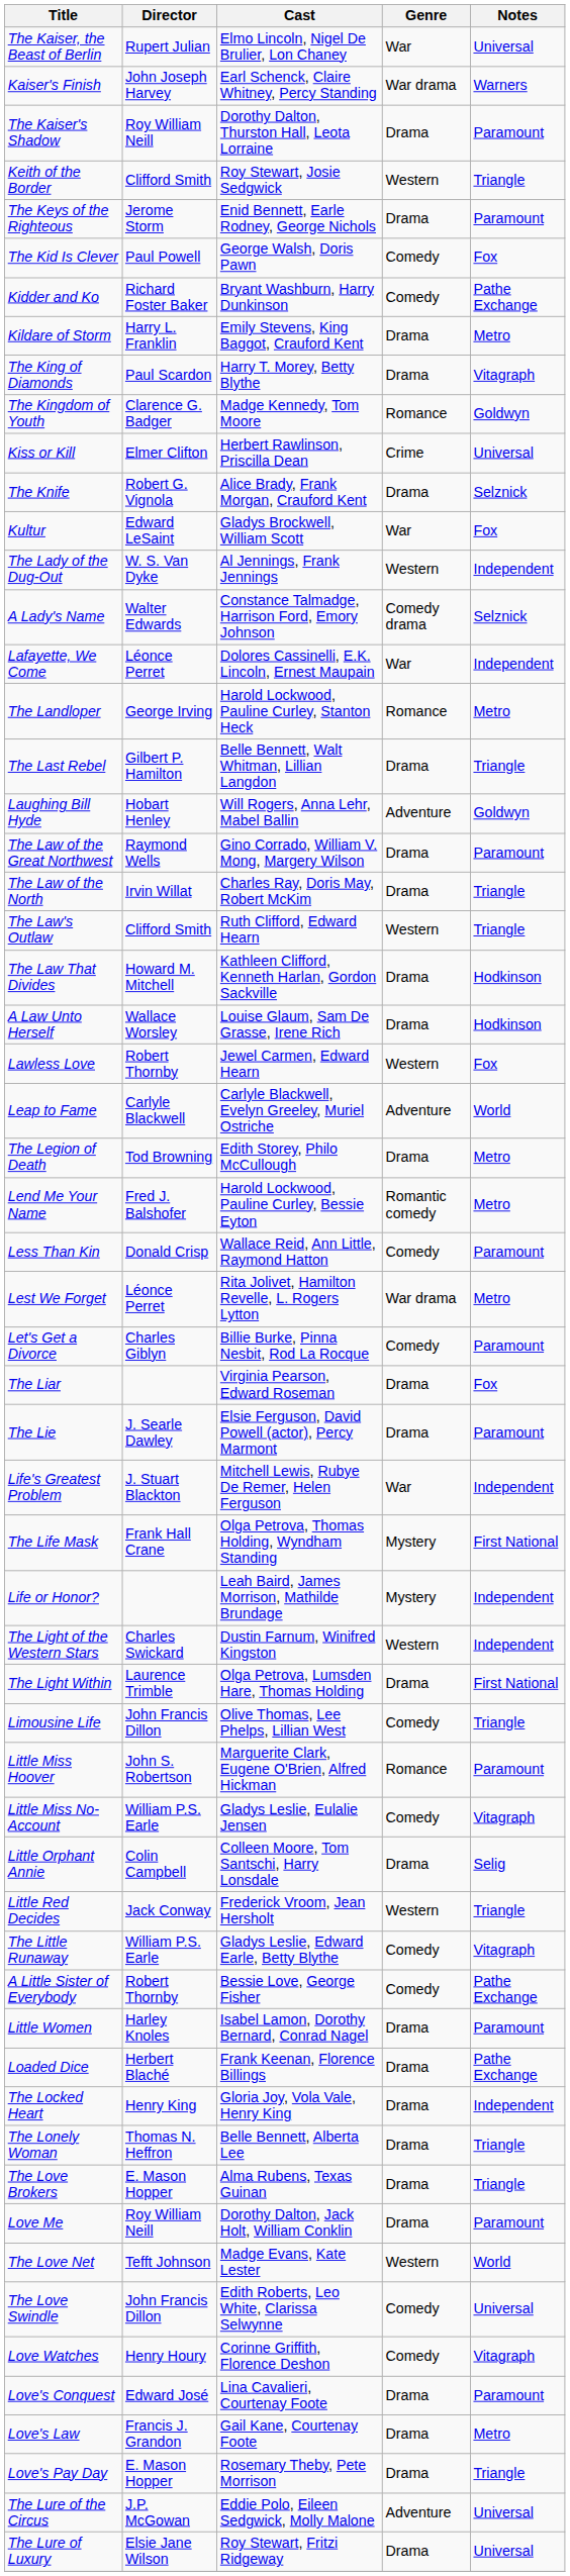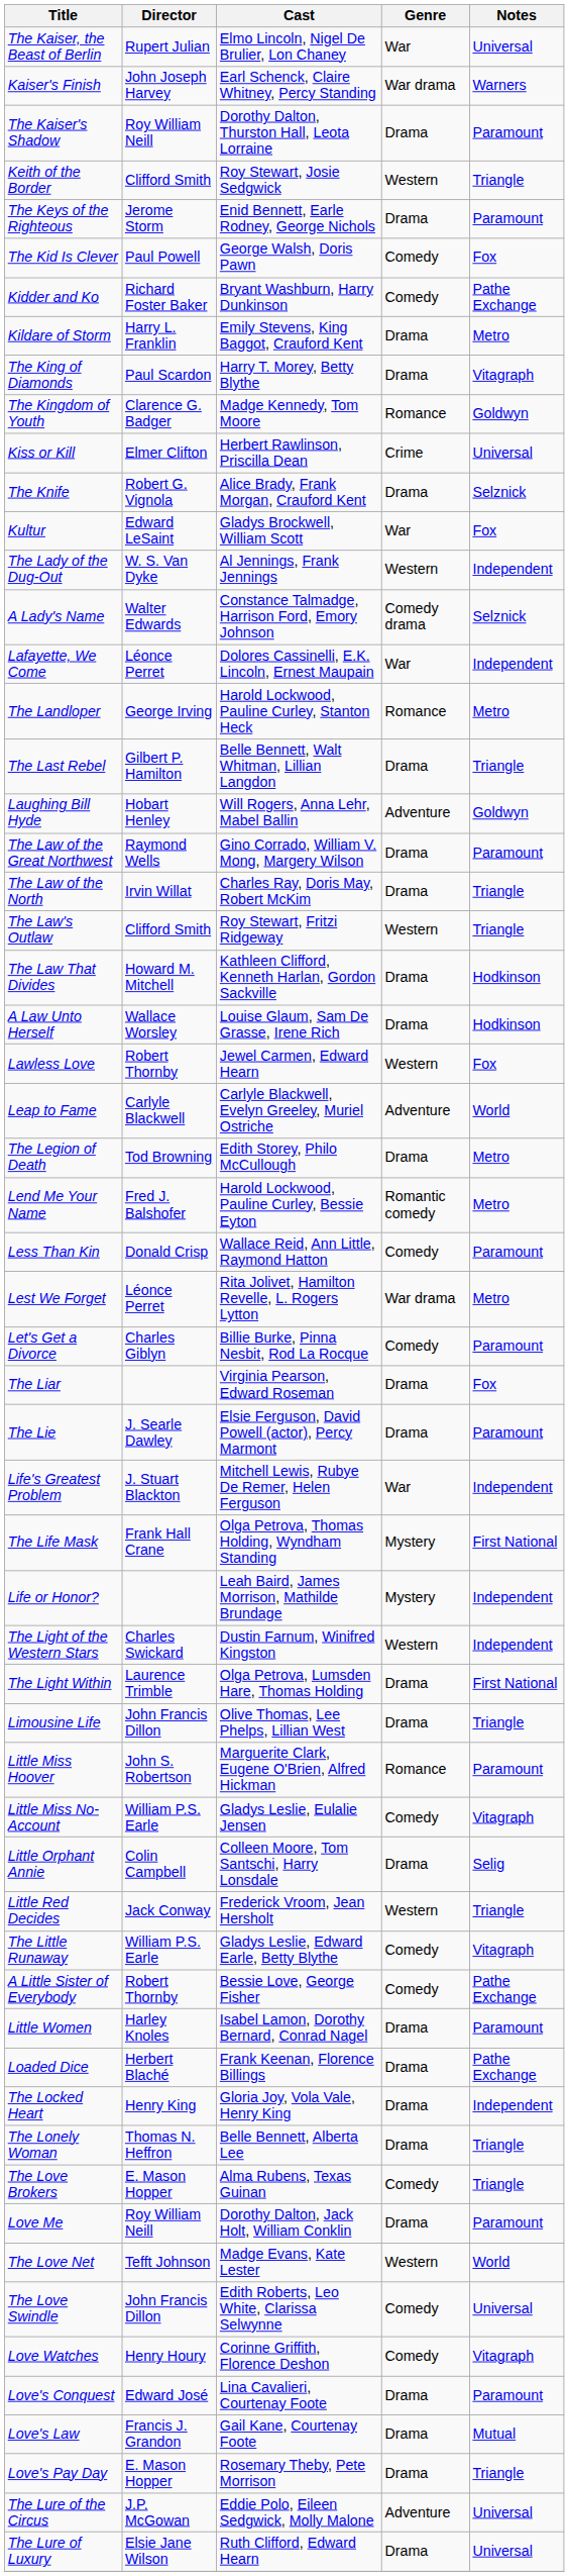 <table class="wikitable" width= "100%">
 <tr>
 <th>Title</th>
 <th>Director</th>
 <th>Cast</th>
 <th>Genre</th>
 <th>Notes</th>
 </tr>
 <tr>
 <td><em><a href='#'>The Kaiser, the Beast of Berlin</a></em></td>
 <td><a href='#'>Rupert Julian</a></td>
 <td><a href='#'>Elmo Lincoln</a>, <a href='#'>Nigel De Brulier</a>, <a href='#'>Lon Chaney</a></td>
 <td>War</td>
 <td><a href='#'>Universal</a></td>
 </tr>
 <tr>
 <td><em><a href='#'>Kaiser's Finish </a></em></td>
 <td><a href='#'>John Joseph Harvey</a></td>
 <td><a href='#'>Earl Schenck</a>, <a href='#'>Claire Whitney</a>, <a href='#'>Percy Standing</a></td>
 <td>War drama</td>
 <td><a href='#'>Warners</a></td>
 </tr>
 <tr>
 <td><em><a href='#'>The Kaiser's Shadow</a></em></td>
 <td><a href='#'>Roy William Neill</a></td>
 <td><a href='#'>Dorothy Dalton</a>, <a href='#'>Thurston Hall</a>, <a href='#'>Leota Lorraine</a></td>
 <td>Drama</td>
 <td><a href='#'>Paramount</a></td>
 </tr>
 <tr>
 <td><em><a href='#'>Keith of the Border</a></em></td>
 <td><a href='#'>Clifford Smith</a></td>
 <td><a href='#'>Roy Stewart</a>, <a href='#'>Josie Sedgwick</a></td>
 <td>Western</td>
 <td><a href='#'>Triangle</a></td>
 </tr>
 <tr>
 <td><em><a href='#'>The Keys of the Righteous</a></em></td>
 <td><a href='#'>Jerome Storm</a></td>
 <td><a href='#'>Enid Bennett</a>, <a href='#'>Earle Rodney</a>, <a href='#'>George Nichols</a></td>
 <td>Drama</td>
 <td><a href='#'>Paramount</a></td>
 </tr>
 <tr>
 <td><em><a href='#'>The Kid Is Clever</a></em></td>
 <td><a href='#'>Paul Powell</a></td>
 <td><a href='#'>George Walsh</a>, <a href='#'>Doris Pawn</a></td>
 <td>Comedy</td>
 <td><a href='#'>Fox</a></td>
 </tr>
 <tr>
 <td><em><a href='#'>Kidder and Ko</a></em></td>
 <td><a href='#'>Richard Foster Baker</a></td>
 <td><a href='#'>Bryant Washburn</a>, <a href='#'>Harry Dunkinson</a></td>
 <td>Comedy</td>
 <td><a href='#'>Pathe Exchange</a></td>
 </tr>
 <tr>
 <td><em><a href='#'>Kildare of Storm</a></em></td>
 <td><a href='#'>Harry L. Franklin</a></td>
 <td><a href='#'>Emily Stevens</a>, <a href='#'>King Baggot</a>, <a href='#'>Crauford Kent</a></td>
 <td>Drama</td>
 <td><a href='#'>Metro</a></td>
 </tr>
 <tr>
 <td><em><a href='#'>The King of Diamonds</a></em></td>
 <td><a href='#'>Paul Scardon</a></td>
 <td><a href='#'>Harry T. Morey</a>, <a href='#'>Betty Blythe</a></td>
 <td>Drama</td>
 <td><a href='#'>Vitagraph</a></td>
 </tr>
 <tr>
 <td><em><a href='#'>The Kingdom of Youth</a></em></td>
 <td><a href='#'>Clarence G. Badger</a></td>
 <td><a href='#'>Madge Kennedy</a>, <a href='#'>Tom Moore</a></td>
 <td>Romance</td>
 <td><a href='#'>Goldwyn</a></td>
 </tr>
 <tr>
 <td><em><a href='#'>Kiss or Kill</a></em></td>
 <td><a href='#'>Elmer Clifton</a></td>
 <td><a href='#'>Herbert Rawlinson</a>, <a href='#'>Priscilla Dean</a></td>
 <td>Crime</td>
 <td><a href='#'>Universal</a></td>
 </tr>
 <tr>
 <td><em><a href='#'>The Knife</a></em></td>
 <td><a href='#'>Robert G. Vignola</a></td>
 <td><a href='#'>Alice Brady</a>, <a href='#'>Frank Morgan</a>, <a href='#'>Crauford Kent</a></td>
 <td>Drama</td>
 <td><a href='#'>Selznick</a></td>
 </tr>
 <tr>
 <td><em><a href='#'>Kultur</a></em></td>
 <td><a href='#'>Edward LeSaint</a></td>
 <td><a href='#'>Gladys Brockwell</a>, <a href='#'>William Scott</a></td>
 <td>War</td>
 <td><a href='#'>Fox</a></td>
 </tr>
 <tr>
 <td><em><a href='#'>The Lady of the Dug-Out</a></em></td>
 <td><a href='#'>W. S. Van Dyke</a></td>
 <td><a href='#'>Al Jennings</a>, <a href='#'>Frank Jennings</a></td>
 <td>Western</td>
 <td><a href='#'>Independent</a></td>
 </tr>
 <tr>
 <td><em><a href='#'>A Lady's Name</a></em></td>
 <td><a href='#'>Walter Edwards</a></td>
 <td><a href='#'>Constance Talmadge</a>, <a href='#'>Harrison Ford</a>, <a href='#'>Emory Johnson</a></td>
 <td>Comedy drama</td>
 <td><a href='#'>Selznick</a></td>
 </tr>
 <tr>
 <td><em><a href='#'>Lafayette, We Come</a></em></td>
 <td><a href='#'>Léonce Perret</a></td>
 <td><a href='#'>Dolores Cassinelli</a>, <a href='#'>E.K. Lincoln</a>, <a href='#'>Ernest Maupain</a></td>
 <td>War</td>
 <td><a href='#'>Independent</a></td>
 </tr>
 <tr>
 <td><em><a href='#'>The Landloper </a></em></td>
 <td><a href='#'>George Irving</a></td>
 <td><a href='#'>Harold Lockwood</a>, <a href='#'>Pauline Curley</a>, <a href='#'>Stanton Heck</a></td>
 <td>Romance</td>
 <td><a href='#'>Metro</a></td>
 </tr>
 <tr>
 <td><em><a href='#'>The Last Rebel</a></em></td>
 <td><a href='#'>Gilbert P. Hamilton</a></td>
 <td><a href='#'>Belle Bennett</a>, <a href='#'>Walt Whitman</a>, <a href='#'>Lillian Langdon</a></td>
 <td>Drama</td>
 <td><a href='#'>Triangle</a></td>
 </tr>
 <tr>
 <td><em><a href='#'>Laughing Bill Hyde </a></em></td>
 <td><a href='#'>Hobart Henley</a></td>
 <td><a href='#'>Will Rogers</a>, <a href='#'>Anna Lehr</a>, <a href='#'>Mabel Ballin</a></td>
 <td>Adventure</td>
 <td><a href='#'>Goldwyn</a></td>
 </tr>
 <tr>
 <td><em><a href='#'>The Law of the Great Northwest </a></em></td>
 <td><a href='#'>Raymond Wells</a></td>
 <td><a href='#'>Gino Corrado</a>, <a href='#'>William V. Mong</a>, <a href='#'>Margery Wilson</a></td>
 <td>Drama</td>
 <td><a href='#'>Paramount</a></td>
 </tr>
 <tr>
 <td><em><a href='#'>The Law of the North</a></em></td>
 <td><a href='#'>Irvin Willat</a></td>
 <td><a href='#'>Charles Ray</a>, <a href='#'>Doris May</a>, <a href='#'>Robert McKim</a></td>
 <td>Drama</td>
 <td><a href='#'>Triangle</a></td>
 </tr>
 <tr>
 <td><em><a href='#'>The Law's Outlaw</a></em></td>
 <td><a href='#'>Clifford Smith</a></td>
-<td><a href='#'>Ruth Clifford</a>, <a href='#'>Edward Hearn</a></td>
+<td><a href='#'>Roy Stewart</a>, <a href='#'>Fritzi Ridgeway</a></td>
 <td>Western</td>
 <td><a href='#'>Triangle</a></td>
 </tr>
 <tr>
 <td><em><a href='#'>The Law That Divides </a></em></td>
 <td><a href='#'>Howard M. Mitchell</a></td>
 <td><a href='#'>Kathleen Clifford</a>, <a href='#'>Kenneth Harlan</a>, <a href='#'>Gordon Sackville</a></td>
 <td>Drama</td>
 <td><a href='#'>Hodkinson</a></td>
 </tr>
 <tr>
 <td><em><a href='#'>A Law Unto Herself </a></em></td>
 <td><a href='#'>Wallace Worsley</a></td>
 <td><a href='#'>Louise Glaum</a>, <a href='#'>Sam De Grasse</a>, <a href='#'>Irene Rich</a></td>
 <td>Drama</td>
 <td><a href='#'>Hodkinson</a></td>
 </tr>
 <tr>
 <td><em><a href='#'>Lawless Love</a></em></td>
 <td><a href='#'>Robert Thornby</a></td>
 <td><a href='#'>Jewel Carmen</a>, <a href='#'>Edward Hearn</a></td>
 <td>Western</td>
 <td><a href='#'>Fox</a></td>
 </tr>
 <tr>
 <td><em><a href='#'>Leap to Fame</a></em></td>
 <td><a href='#'>Carlyle Blackwell</a></td>
 <td><a href='#'>Carlyle Blackwell</a>, <a href='#'>Evelyn Greeley</a>, <a href='#'>Muriel Ostriche</a></td>
 <td>Adventure</td>
 <td><a href='#'>World</a></td>
 </tr>
 <tr>
 <td><em><a href='#'>The Legion of Death</a></em></td>
 <td><a href='#'>Tod Browning</a></td>
 <td><a href='#'>Edith Storey</a>, <a href='#'>Philo McCullough</a></td>
 <td>Drama</td>
 <td><a href='#'>Metro</a></td>
 </tr>
 <tr>
 <td><em><a href='#'>Lend Me Your Name</a></em></td>
 <td><a href='#'>Fred J. Balshofer</a></td>
 <td><a href='#'>Harold Lockwood</a>, <a href='#'>Pauline Curley</a>, <a href='#'>Bessie Eyton</a></td>
 <td>Romantic comedy</td>
 <td><a href='#'>Metro</a></td>
 </tr>
 <tr>
 <td><em><a href='#'>Less Than Kin </a></em></td>
 <td><a href='#'>Donald Crisp</a></td>
 <td><a href='#'>Wallace Reid</a>, <a href='#'>Ann Little</a>, <a href='#'>Raymond Hatton</a></td>
 <td>Comedy</td>
 <td><a href='#'>Paramount</a></td>
 </tr>
 <tr>
 <td><em><a href='#'>Lest We Forget</a></em></td>
 <td><a href='#'>Léonce Perret</a></td>
 <td><a href='#'>Rita Jolivet</a>, <a href='#'>Hamilton Revelle</a>, <a href='#'>L. Rogers Lytton</a></td>
 <td>War drama</td>
 <td><a href='#'>Metro</a></td>
 </tr>
 <tr>
 <td><em><a href='#'>Let's Get a Divorce </a></em></td>
 <td><a href='#'>Charles Giblyn</a></td>
 <td><a href='#'>Billie Burke</a>, <a href='#'>Pinna Nesbit</a>, <a href='#'>Rod La Rocque</a></td>
 <td>Comedy</td>
 <td><a href='#'>Paramount</a></td>
 </tr>
 <tr>
 <td><em><a href='#'>The Liar</a></em></td>
 <td></td>
 <td><a href='#'>Virginia Pearson</a>, <a href='#'>Edward Roseman</a></td>
 <td>Drama</td>
 <td><a href='#'>Fox</a></td>
 </tr>
 <tr>
 <td><em><a href='#'>The Lie</a></em></td>
 <td><a href='#'>J. Searle Dawley</a></td>
 <td><a href='#'>Elsie Ferguson</a>, <a href='#'>David Powell (actor)</a>, <a href='#'>Percy Marmont</a></td>
 <td>Drama</td>
 <td><a href='#'>Paramount</a></td>
 </tr>
 <tr>
 <td><em><a href='#'>Life's Greatest Problem</a></em></td>
 <td><a href='#'>J. Stuart Blackton</a></td>
 <td><a href='#'>Mitchell Lewis</a>, <a href='#'>Rubye De Remer</a>, <a href='#'>Helen Ferguson</a></td>
 <td>War</td>
 <td><a href='#'>Independent</a></td>
 </tr>
 <tr>
 <td><em><a href='#'>The Life Mask</a></em></td>
 <td><a href='#'>Frank Hall Crane</a></td>
 <td><a href='#'>Olga Petrova</a>, <a href='#'>Thomas Holding</a>, <a href='#'>Wyndham Standing</a></td>
 <td>Mystery</td>
 <td><a href='#'>First National</a></td>
 </tr>
 <tr>
 <td><em><a href='#'>Life or Honor?</a></em></td>
 <td></td>
 <td><a href='#'>Leah Baird</a>, <a href='#'>James Morrison</a>, <a href='#'>Mathilde Brundage</a></td>
 <td>Mystery</td>
 <td><a href='#'>Independent</a></td>
 </tr>
 <tr>
 <td><em><a href='#'>The Light of the Western Stars</a></em></td>
 <td><a href='#'>Charles Swickard</a></td>
 <td><a href='#'>Dustin Farnum</a>, <a href='#'>Winifred Kingston</a></td>
 <td>Western</td>
 <td><a href='#'>Independent</a></td>
 </tr>
 <tr>
 <td><em><a href='#'>The Light Within</a></em></td>
 <td><a href='#'>Laurence Trimble</a></td>
 <td><a href='#'>Olga Petrova</a>, <a href='#'>Lumsden Hare</a>, <a href='#'>Thomas Holding</a></td>
 <td>Drama</td>
 <td><a href='#'>First National</a></td>
 </tr>
 <tr>
 <td><em><a href='#'>Limousine Life</a></em></td>
 <td><a href='#'>John Francis Dillon</a></td>
 <td><a href='#'>Olive Thomas</a>, <a href='#'>Lee Phelps</a>, <a href='#'>Lillian West</a></td>
-<td>Comedy</td>
+<td>Drama</td>
 <td><a href='#'>Triangle</a></td>
 </tr>
 <tr>
 <td><em><a href='#'>Little Miss Hoover </a></em></td>
 <td><a href='#'>John S. Robertson</a></td>
 <td><a href='#'>Marguerite Clark</a>, <a href='#'>Eugene O'Brien</a>, <a href='#'>Alfred Hickman</a></td>
 <td>Romance</td>
 <td><a href='#'>Paramount</a></td>
 </tr>
 <tr>
 <td><em><a href='#'>Little Miss No-Account </a></em></td>
 <td><a href='#'>William P.S. Earle</a></td>
 <td><a href='#'>Gladys Leslie</a>, <a href='#'>Eulalie Jensen</a></td>
 <td>Comedy</td>
 <td><a href='#'>Vitagraph</a></td>
 </tr>
 <tr>
 <td><em><a href='#'>Little Orphant Annie</a></em></td>
 <td><a href='#'>Colin Campbell</a></td>
 <td><a href='#'>Colleen Moore</a>, <a href='#'>Tom Santschi</a>, <a href='#'>Harry Lonsdale</a></td>
 <td>Drama</td>
 <td><a href='#'>Selig</a></td>
 </tr>
 <tr>
 <td><em><a href='#'>Little Red Decides</a></em></td>
 <td><a href='#'>Jack Conway</a></td>
 <td><a href='#'>Frederick Vroom</a>, <a href='#'>Jean Hersholt</a></td>
 <td>Western</td>
 <td><a href='#'>Triangle</a></td>
 </tr>
 <tr>
 <td><em><a href='#'>The Little Runaway</a></em></td>
 <td><a href='#'>William P.S. Earle</a></td>
 <td><a href='#'>Gladys Leslie</a>, <a href='#'>Edward Earle</a>, <a href='#'>Betty Blythe</a></td>
 <td>Comedy</td>
 <td><a href='#'>Vitagraph</a></td>
 </tr>
 <tr>
 <td data-sort-value="Little Sister of Everybody, A"><em><a href='#'>A Little Sister of Everybody</a></em></td>
 <td><a href='#'>Robert Thornby</a></td>
 <td><a href='#'>Bessie Love</a>, <a href='#'>George Fisher</a></td>
 <td>Comedy</td>
 <td><a href='#'>Pathe Exchange</a></td>
 </tr>
 <tr>
 <td><em><a href='#'>Little Women</a></em></td>
 <td><a href='#'>Harley Knoles</a></td>
 <td><a href='#'>Isabel Lamon</a>, <a href='#'>Dorothy Bernard</a>, <a href='#'>Conrad Nagel</a></td>
 <td>Drama</td>
 <td><a href='#'>Paramount</a></td>
 </tr>
 <tr>
 <td><em><a href='#'>Loaded Dice</a></em></td>
 <td><a href='#'>Herbert Blaché</a></td>
 <td><a href='#'>Frank Keenan</a>, <a href='#'>Florence Billings</a></td>
 <td>Drama</td>
 <td><a href='#'>Pathe Exchange</a></td>
 </tr>
 <tr>
 <td><em><a href='#'>The Locked Heart </a></em></td>
 <td><a href='#'>Henry King</a></td>
 <td><a href='#'>Gloria Joy</a>, <a href='#'>Vola Vale</a>, <a href='#'>Henry King</a></td>
 <td>Drama</td>
 <td><a href='#'>Independent</a></td>
 </tr>
 <tr>
 <td><em><a href='#'>The Lonely Woman</a></em></td>
 <td><a href='#'>Thomas N. Heffron</a></td>
 <td><a href='#'>Belle Bennett</a>, <a href='#'>Alberta Lee</a></td>
 <td>Drama</td>
 <td><a href='#'>Triangle</a></td>
 </tr>
 <tr>
 <td><em><a href='#'>The Love Brokers</a></em></td>
 <td><a href='#'>E. Mason Hopper</a></td>
 <td><a href='#'>Alma Rubens</a>, <a href='#'>Texas Guinan</a></td>
-<td>Drama</td>
+<td>Comedy</td>
 <td><a href='#'>Triangle</a></td>
 </tr>
 <tr>
 <td><em><a href='#'>Love Me</a></em></td>
 <td><a href='#'>Roy William Neill</a></td>
 <td><a href='#'>Dorothy Dalton</a>, <a href='#'>Jack Holt</a>, <a href='#'>William Conklin</a></td>
 <td>Drama</td>
 <td><a href='#'>Paramount</a></td>
 </tr>
 <tr>
 <td><em><a href='#'>The Love Net </a></em></td>
 <td><a href='#'>Tefft Johnson</a></td>
 <td><a href='#'>Madge Evans</a>, <a href='#'>Kate Lester</a></td>
 <td>Western</td>
 <td><a href='#'>World</a></td>
 </tr>
 <tr>
 <td><em><a href='#'>The Love Swindle </a></em></td>
 <td><a href='#'>John Francis Dillon</a></td>
 <td><a href='#'>Edith Roberts</a>, <a href='#'>Leo White</a>, <a href='#'>Clarissa Selwynne</a></td>
 <td>Comedy</td>
 <td><a href='#'>Universal</a></td>
 </tr>
 <tr>
 <td><em><a href='#'>Love Watches </a></em></td>
 <td><a href='#'>Henry Houry</a></td>
 <td><a href='#'>Corinne Griffith</a>, <a href='#'>Florence Deshon</a></td>
 <td>Comedy</td>
 <td><a href='#'>Vitagraph</a></td>
 </tr>
 <tr>
 <td><em><a href='#'>Love's Conquest </a></em></td>
 <td><a href='#'>Edward José</a></td>
 <td><a href='#'>Lina Cavalieri</a>, <a href='#'>Courtenay Foote</a></td>
 <td>Drama</td>
 <td><a href='#'>Paramount</a></td>
 </tr>
 <tr>
 <td><em><a href='#'>Love's Law</a></em></td>
 <td><a href='#'>Francis J. Grandon</a></td>
 <td><a href='#'>Gail Kane</a>, <a href='#'>Courtenay Foote</a></td>
 <td>Drama</td>
-<td><a href='#'>Metro</a></td>
+<td><a href='#'>Mutual</a></td>
 </tr>
 <tr>
 <td><em><a href='#'>Love's Pay Day </a></em></td>
 <td><a href='#'>E. Mason Hopper</a></td>
 <td><a href='#'>Rosemary Theby</a>, <a href='#'>Pete Morrison</a></td>
 <td>Drama</td>
 <td><a href='#'>Triangle</a></td>
 </tr>
 <tr>
 <td><em><a href='#'>The Lure of the Circus </a></em></td>
 <td><a href='#'>J.P. McGowan</a></td>
 <td><a href='#'>Eddie Polo</a>, <a href='#'>Eileen Sedgwick</a>, <a href='#'>Molly Malone</a></td>
 <td>Adventure</td>
 <td><a href='#'>Universal</a></td>
 </tr>
 <tr>
 <td><em><a href='#'>The Lure of Luxury </a></em></td>
 <td><a href='#'>Elsie Jane Wilson</a></td>
-<td><a href='#'>Roy Stewart</a>, <a href='#'>Fritzi Ridgeway</a></td>
+<td><a href='#'>Ruth Clifford</a>, <a href='#'>Edward Hearn</a></td>
 <td>Drama</td>
 <td><a href='#'>Universal</a></td>
 </tr>
 <tr>
 </tr>
 </table>
